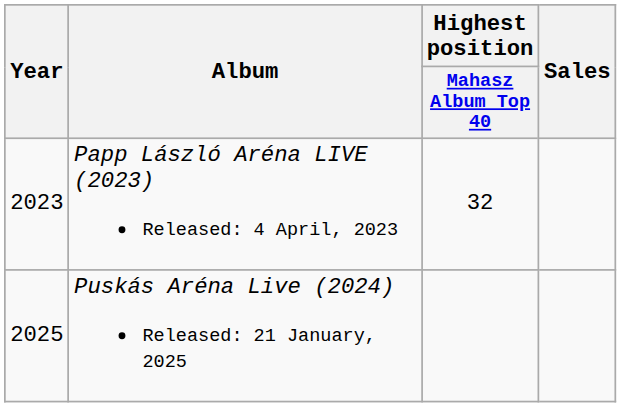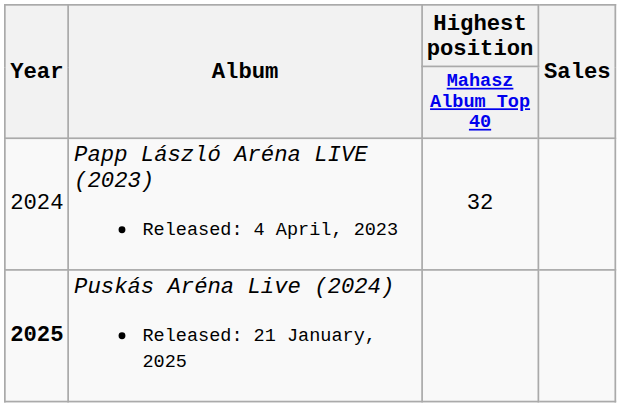 <table class="wikitable">
 <tr>
 <th rowspan="2">Year</th>
 <th rowspan="2" width="200">Album</th>
 <th colspan="1">Highest<br>position</th>
 <th rowspan="2">Sales</th>
 </tr>
 <tr style="font-size:smaller;">
 <th width="30"><a href='#'>Mahasz Album Top 40</a></th>
 </tr>
 <tr>
-<td align="center">2023</td>
+<td align="center">2024</td>
 <td><em> Papp László Aréna LIVE (2023)</em><br><ul><li><small>Released: 4 April, 2023</small></li></ul></td>
 <td align="center">32</td>
 <td></td>
 </tr>
 <tr>
-<td>2025</td>
+<td><strong>2025</strong></td>
 <td><em>Puskás Aréna Live (2024)</em><br><ul><li><small>Released: 21 January, 2025</small></li></ul></td>
 <td></td>
 </tr>
 </table>
